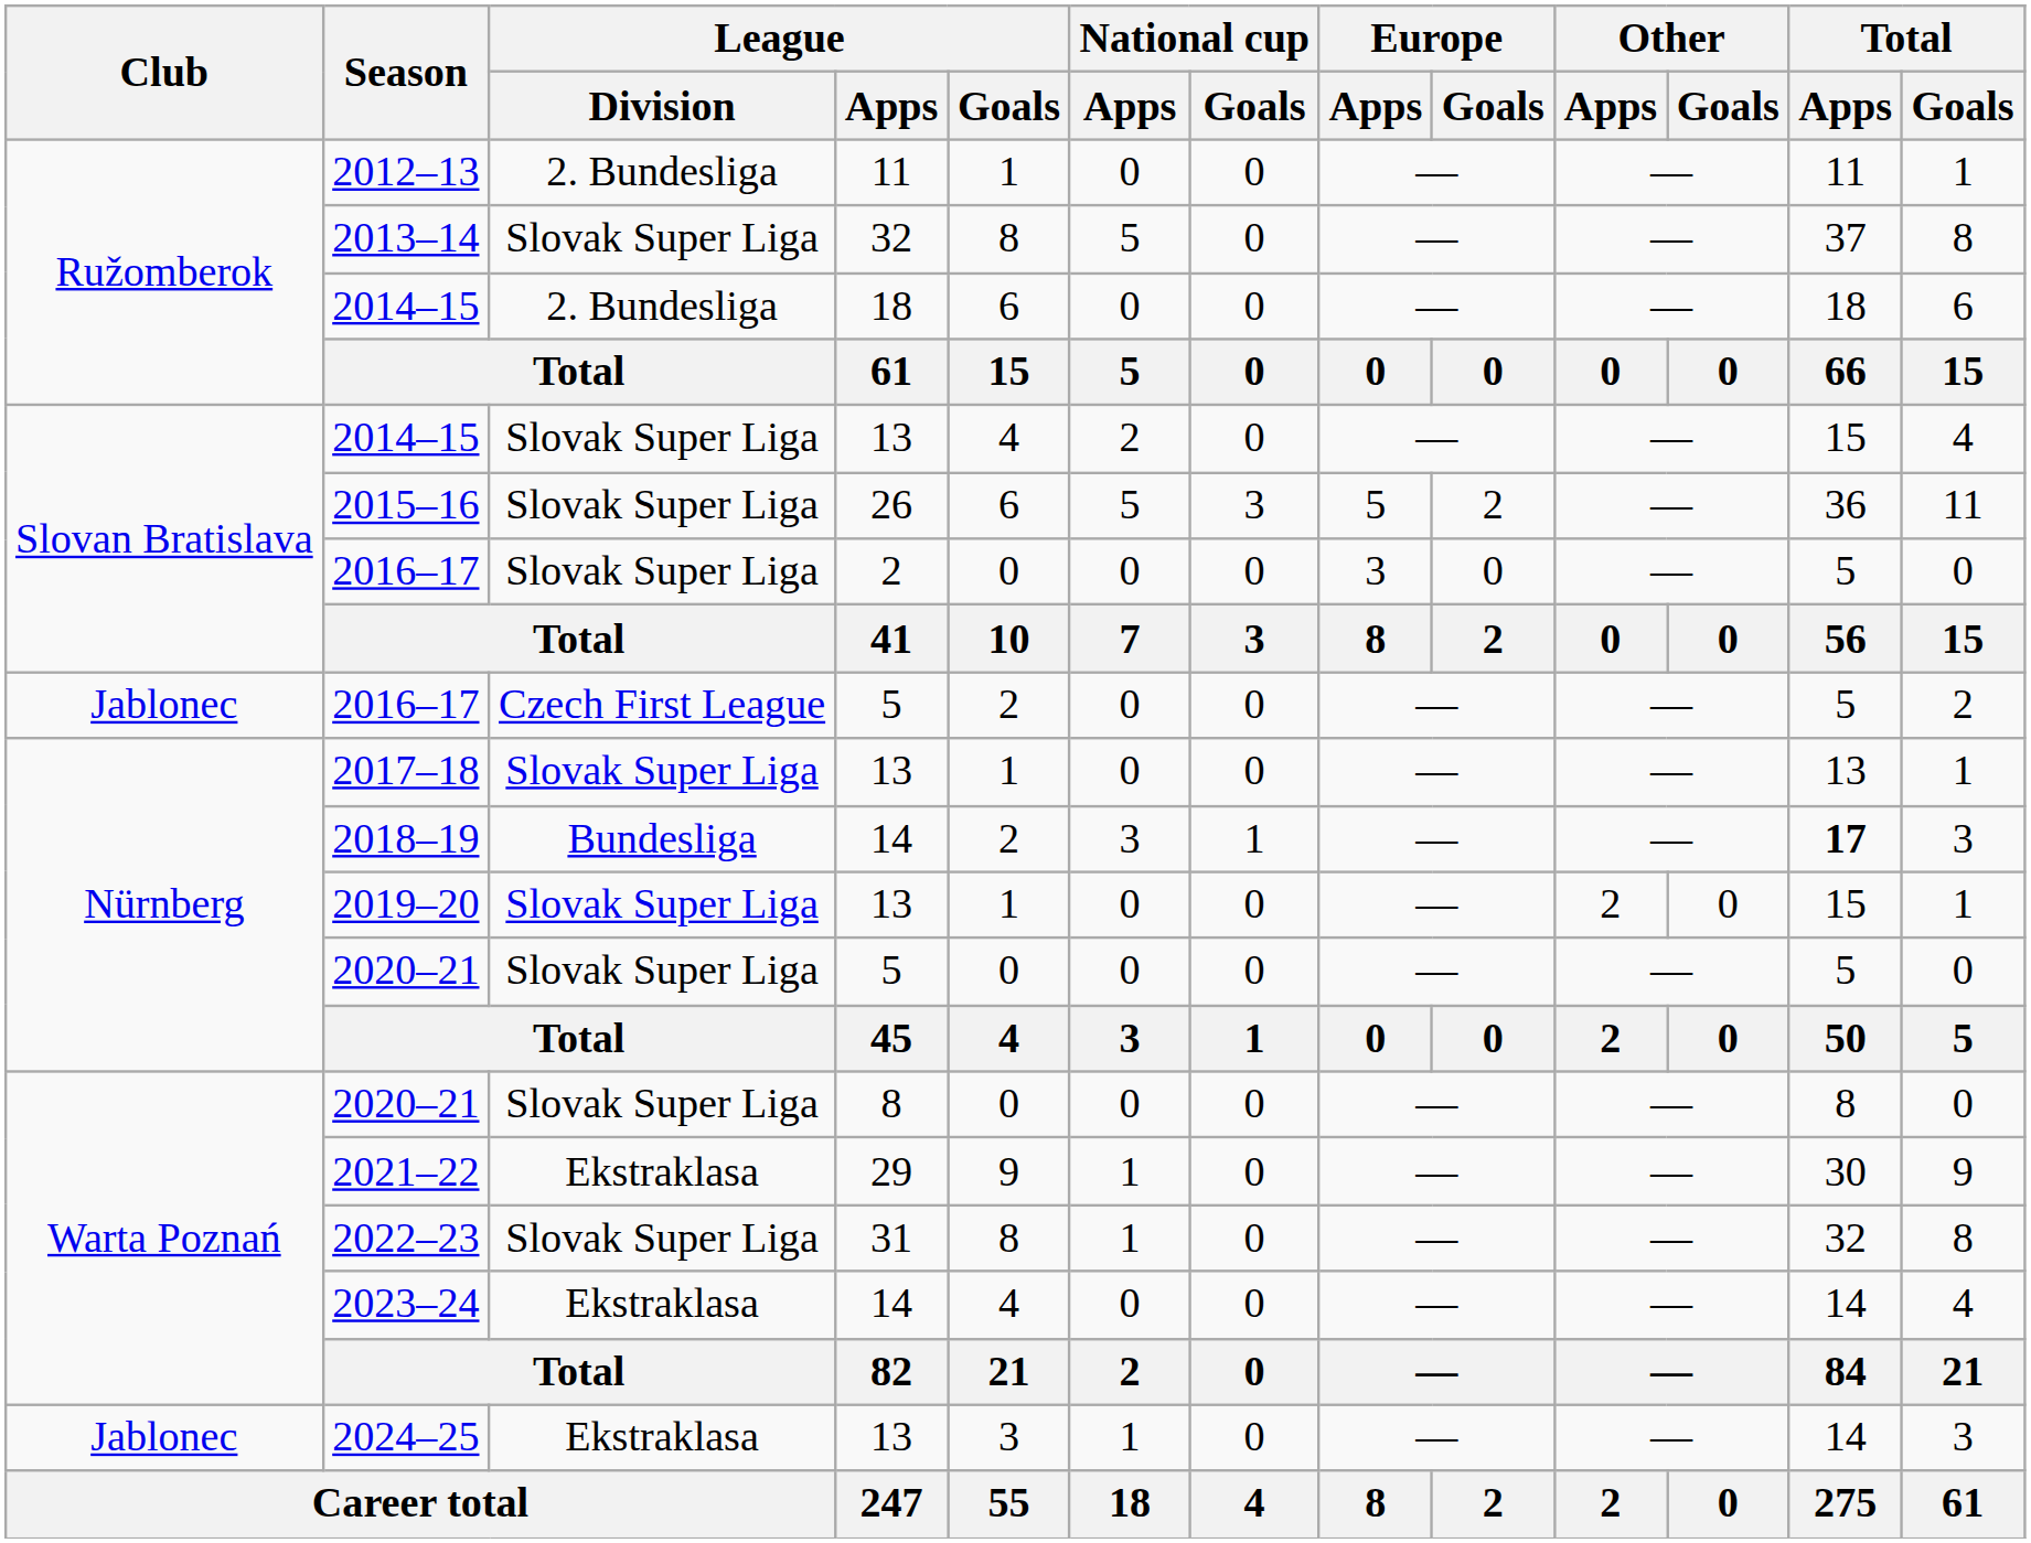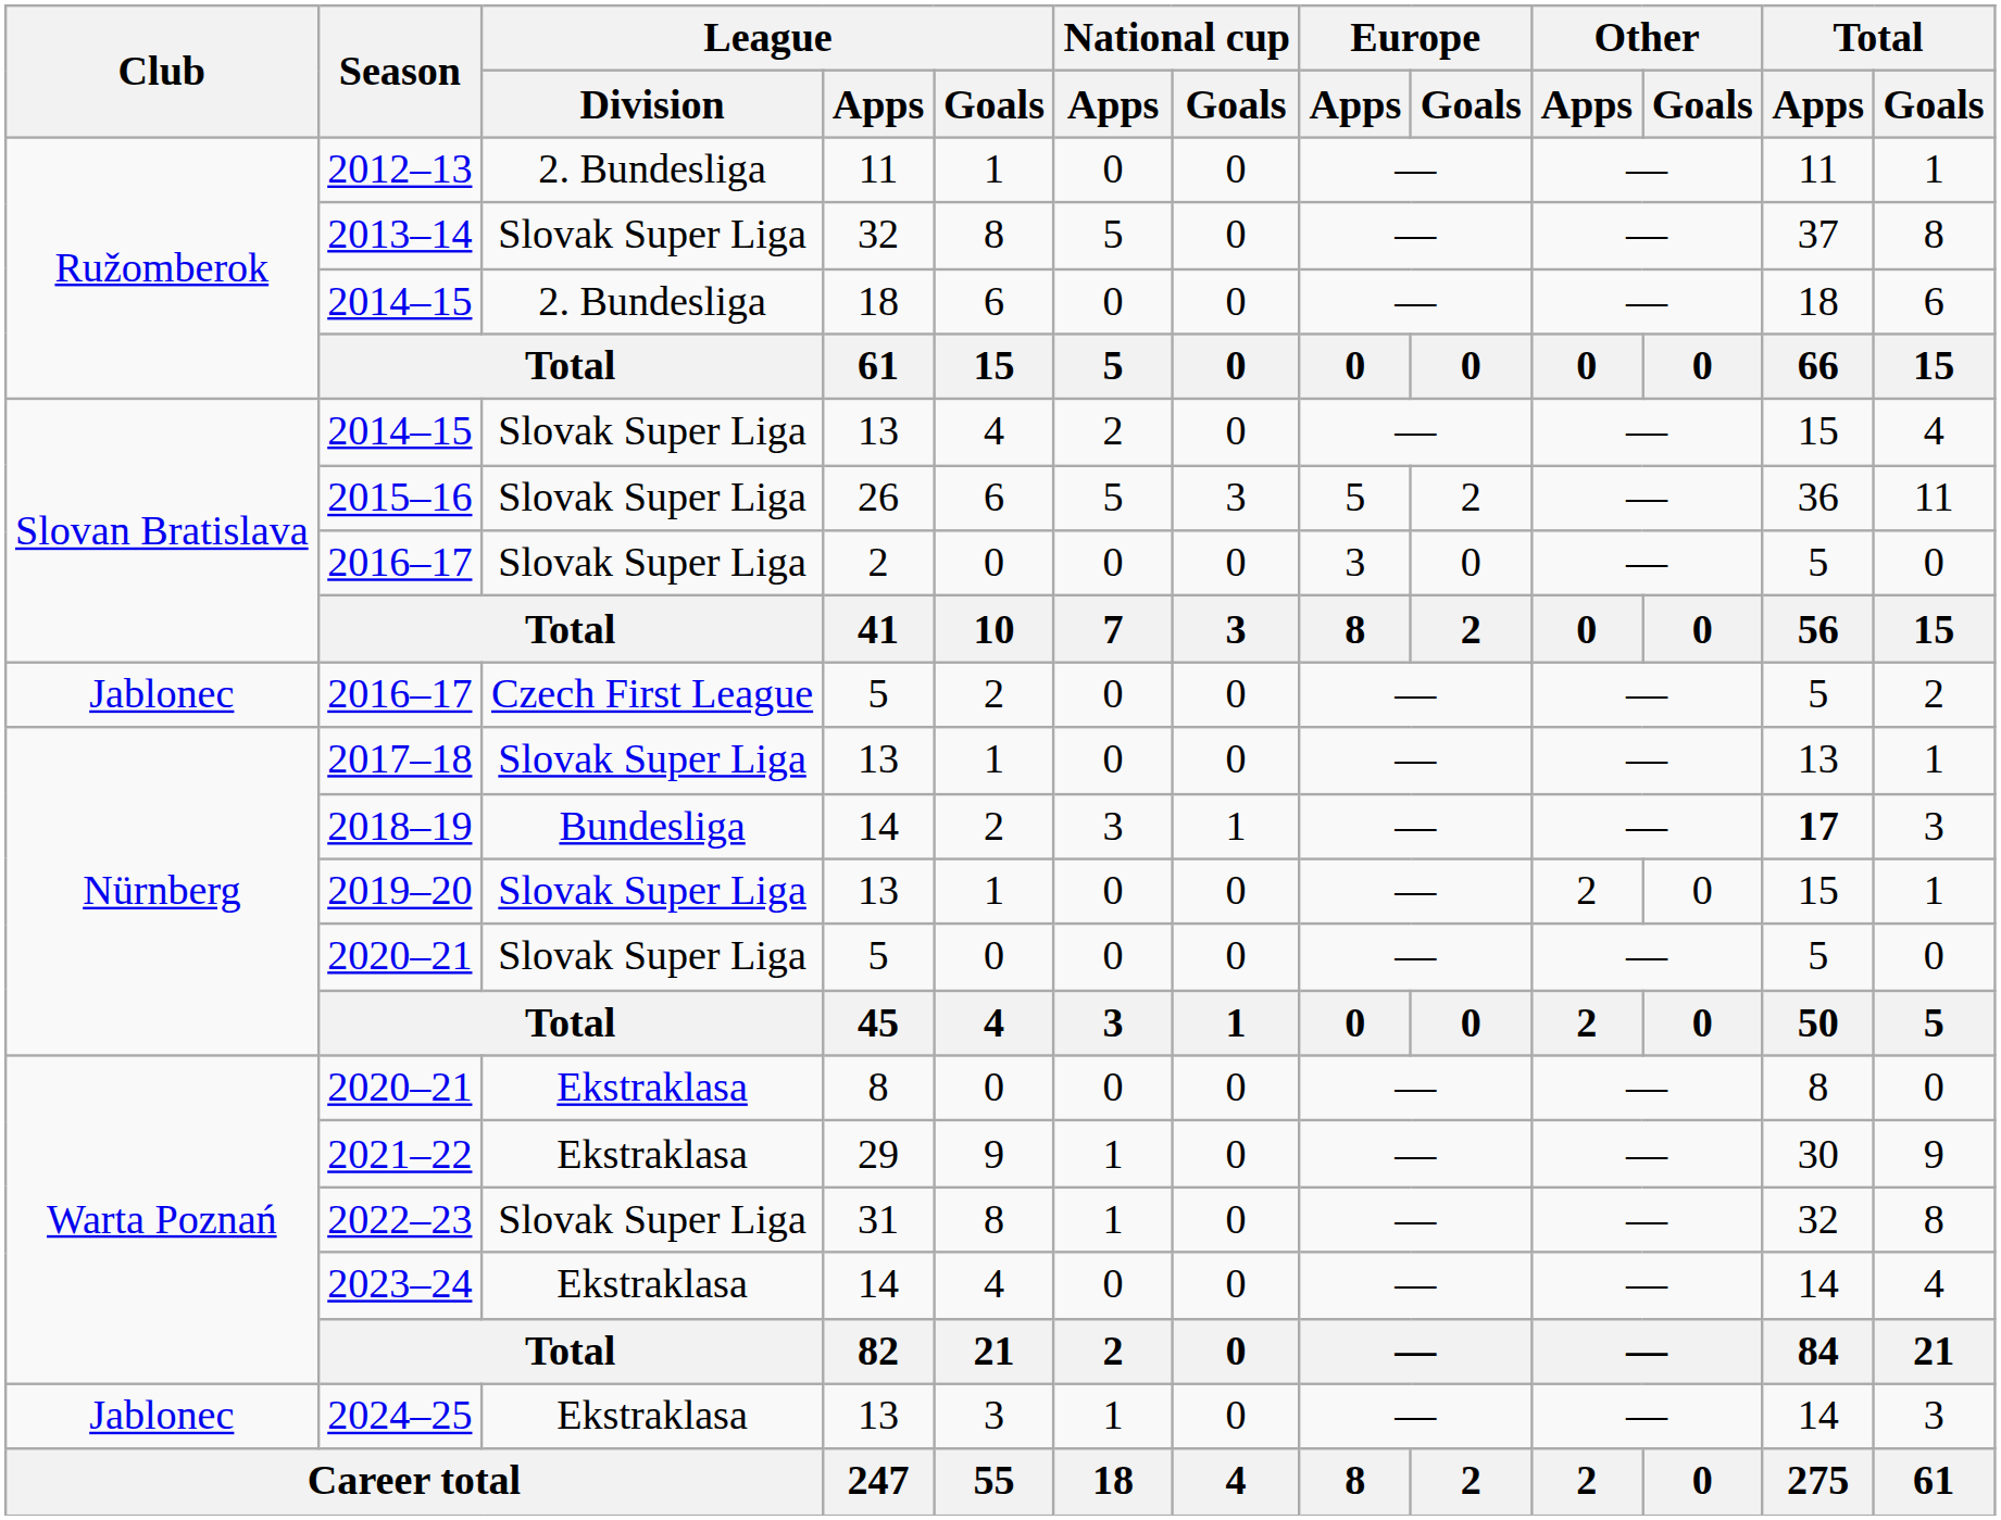 <table class="wikitable" style="text-align: center">
 <tr>
 <th rowspan="2">Club</th>
 <th rowspan="2">Season</th>
 <th colspan="3">League</th>
 <th colspan="2">National cup</th>
 <th colspan="2">Europe</th>
 <th colspan="2">Other</th>
 <th colspan="2">Total</th>
 </tr>
 <tr>
 <th>Division</th>
 <th>Apps</th>
 <th>Goals</th>
 <th>Apps</th>
 <th>Goals</th>
 <th>Apps</th>
 <th>Goals</th>
 <th>Apps</th>
 <th>Goals</th>
 <th>Apps</th>
 <th>Goals</th>
 </tr>
 <tr>
 <td rowspan="4"><a href='#'>Ružomberok</a></td>
 <td><a href='#'>2012–13</a></td>
 <td>2. Bundesliga</td>
 <td>11</td>
 <td>1</td>
 <td>0</td>
 <td>0</td>
 <td colspan="2">—</td>
 <td colspan="2">—</td>
 <td>11</td>
 <td>1</td>
 </tr>
 <tr>
 <td><a href='#'>2013–14</a></td>
 <td>Slovak Super Liga</td>
 <td>32</td>
 <td>8</td>
 <td>5</td>
 <td>0</td>
 <td colspan="2">—</td>
 <td colspan="2">—</td>
 <td>37</td>
 <td>8</td>
 </tr>
 <tr>
 <td><a href='#'>2014–15</a></td>
 <td>2. Bundesliga</td>
 <td>18</td>
 <td>6</td>
 <td>0</td>
 <td>0</td>
 <td colspan="2">—</td>
 <td colspan="2">—</td>
 <td>18</td>
 <td>6</td>
 </tr>
 <tr>
 <th colspan="2">Total</th>
 <th>61</th>
 <th>15</th>
 <th>5</th>
 <th>0</th>
 <th>0</th>
 <th>0</th>
 <th>0</th>
 <th>0</th>
 <th>66</th>
 <th>15</th>
 </tr>
 <tr>
 <td rowspan="4"><a href='#'>Slovan Bratislava</a></td>
 <td><a href='#'>2014–15</a></td>
 <td>Slovak Super Liga</td>
 <td>13</td>
 <td>4</td>
 <td>2</td>
 <td>0</td>
 <td colspan="2">—</td>
 <td colspan="2">—</td>
 <td>15</td>
 <td>4</td>
 </tr>
 <tr>
 <td><a href='#'>2015–16</a></td>
 <td>Slovak Super Liga</td>
 <td>26</td>
 <td>6</td>
 <td>5</td>
 <td>3</td>
 <td>5</td>
 <td>2</td>
 <td colspan="2">—</td>
 <td>36</td>
 <td>11</td>
 </tr>
 <tr>
 <td><a href='#'>2016–17</a></td>
 <td>Slovak Super Liga</td>
 <td>2</td>
 <td>0</td>
 <td>0</td>
 <td>0</td>
 <td>3</td>
 <td>0</td>
 <td colspan="2">—</td>
 <td>5</td>
 <td>0</td>
 </tr>
 <tr>
 <th colspan="2">Total</th>
 <th>41</th>
 <th>10</th>
 <th>7</th>
 <th>3</th>
 <th>8</th>
 <th>2</th>
 <th>0</th>
 <th>0</th>
 <th>56</th>
 <th>15</th>
 </tr>
 <tr>
 <td><a href='#'>Jablonec</a></td>
 <td><a href='#'>2016–17</a></td>
 <td><a href='#'>Czech First League</a></td>
 <td>5</td>
 <td>2</td>
 <td>0</td>
 <td>0</td>
 <td colspan="2">—</td>
 <td colspan="2">—</td>
 <td>5</td>
 <td>2</td>
 </tr>
 <tr>
 <td rowspan="5"><a href='#'>Nürnberg</a></td>
 <td><a href='#'>2017–18</a></td>
 <td><a href='#'>Slovak Super Liga</a></td>
 <td>13</td>
 <td>1</td>
 <td>0</td>
 <td>0</td>
 <td colspan="2">—</td>
 <td colspan="2">—</td>
 <td>13</td>
 <td>1</td>
 </tr>
 <tr>
 <td><a href='#'>2018–19</a></td>
 <td><a href='#'>Bundesliga</a></td>
 <td>14</td>
 <td>2</td>
 <td>3</td>
 <td>1</td>
 <td colspan="2">—</td>
 <td colspan="2">—</td>
 <td><strong>17</strong></td>
 <td>3</td>
 </tr>
 <tr>
 <td><a href='#'>2019–20</a></td>
 <td><a href='#'>Slovak Super Liga</a></td>
 <td>13</td>
 <td>1</td>
 <td>0</td>
 <td>0</td>
 <td colspan="2">—</td>
 <td>2</td>
 <td>0</td>
 <td>15</td>
 <td>1</td>
 </tr>
 <tr>
 <td><a href='#'>2020–21</a></td>
 <td>Slovak Super Liga</td>
 <td>5</td>
 <td>0</td>
 <td>0</td>
 <td>0</td>
 <td colspan="2">—</td>
 <td colspan="2">—</td>
 <td>5</td>
 <td>0</td>
 </tr>
 <tr>
 <th colspan="2">Total</th>
 <th>45</th>
 <th>4</th>
 <th>3</th>
 <th>1</th>
 <th>0</th>
 <th>0</th>
 <th>2</th>
 <th>0</th>
 <th>50</th>
 <th>5</th>
 </tr>
 <tr>
 <td rowspan="5"><a href='#'>Warta Poznań</a></td>
 <td><a href='#'>2020–21</a></td>
-<td>Slovak Super Liga</td>
+<td><a href='#'>Ekstraklasa</a></td>
 <td>8</td>
 <td>0</td>
 <td>0</td>
 <td>0</td>
 <td colspan="2">—</td>
 <td colspan="2">—</td>
 <td>8</td>
 <td>0</td>
 </tr>
 <tr>
 <td><a href='#'>2021–22</a></td>
 <td>Ekstraklasa</td>
 <td>29</td>
 <td>9</td>
 <td>1</td>
 <td>0</td>
 <td colspan="2">—</td>
 <td colspan="2">—</td>
 <td>30</td>
 <td>9</td>
 </tr>
 <tr>
 <td><a href='#'>2022–23</a></td>
 <td>Slovak Super Liga</td>
 <td>31</td>
 <td>8</td>
 <td>1</td>
 <td>0</td>
 <td colspan="2">—</td>
 <td colspan="2">—</td>
 <td>32</td>
 <td>8</td>
 </tr>
 <tr>
 <td><a href='#'>2023–24</a></td>
 <td>Ekstraklasa</td>
 <td>14</td>
 <td>4</td>
 <td>0</td>
 <td>0</td>
 <td colspan="2">—</td>
 <td colspan="2">—</td>
 <td>14</td>
 <td>4</td>
 </tr>
 <tr>
 <th colspan="2">Total</th>
 <th>82</th>
 <th>21</th>
 <th>2</th>
 <th>0</th>
 <th colspan="2">—</th>
 <th colspan="2">—</th>
 <th>84</th>
 <th>21</th>
 </tr>
 <tr>
 <td><a href='#'>Jablonec</a></td>
 <td><a href='#'>2024–25</a></td>
 <td>Ekstraklasa</td>
 <td>13</td>
 <td>3</td>
 <td>1</td>
 <td>0</td>
 <td colspan="2">—</td>
 <td colspan="2">—</td>
 <td>14</td>
 <td>3</td>
 </tr>
 <tr>
 <th colspan="3">Career total</th>
 <th>247</th>
 <th>55</th>
 <th>18</th>
 <th>4</th>
 <th>8</th>
 <th>2</th>
 <th>2</th>
 <th>0</th>
 <th>275</th>
 <th>61</th>
 </tr>
 </table>
